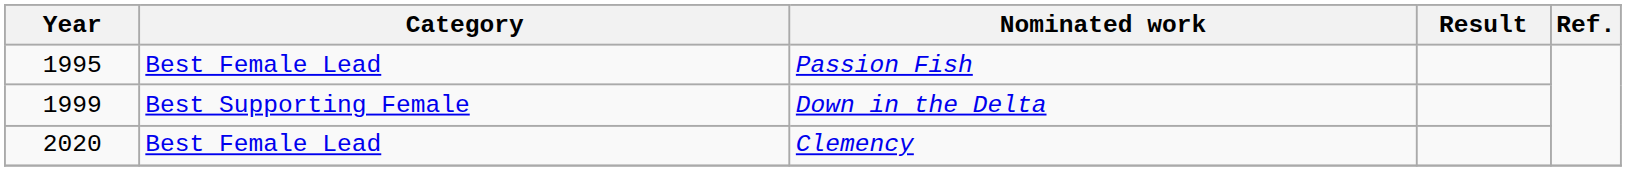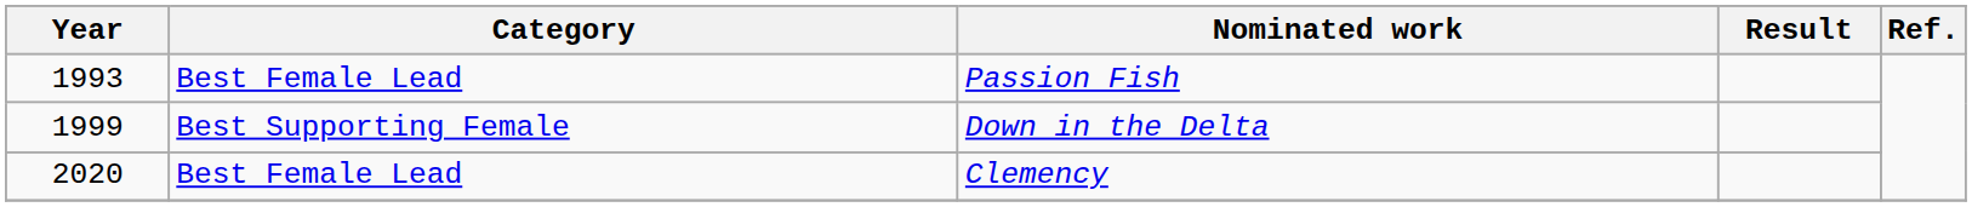 <table class=wikitable>
 <tr>
 <th scope="col" style="width:5em;">Year</th>
 <th scope="col" style="width:26em;">Category</th>
 <th scope="col" style="width:25em;">Nominated work</th>
 <th scope="col" style="width:5em;">Result</th>
 <th>Ref.</th>
 </tr>
 <tr>
-<td style="text-align:center;">1995</td>
+<td style="text-align:center;">1993</td>
 <td><a href='#'>Best Female Lead</a></td>
 <td><em><a href='#'>Passion Fish</a></em></td>
 <td></td>
 <td rowspan=3></td>
 </tr>
 <tr>
 <td style="text-align:center;">1999</td>
 <td><a href='#'>Best Supporting Female</a></td>
 <td><em><a href='#'>Down in the Delta</a></em></td>
 <td></td>
 </tr>
 <tr>
 <td style="text-align:center;">2020</td>
 <td><a href='#'>Best Female Lead</a></td>
 <td><em><a href='#'>Clemency</a></em></td>
 <td></td>
 </tr>
 <tr>
 </tr>
 </table>
